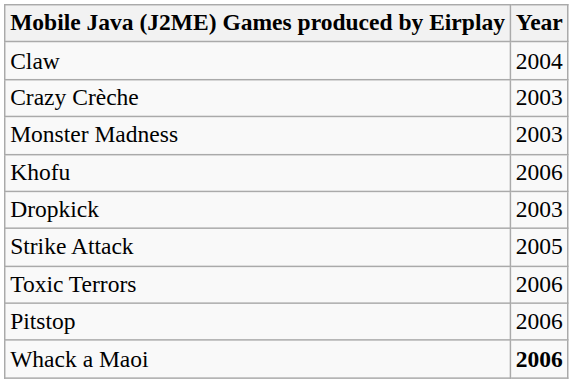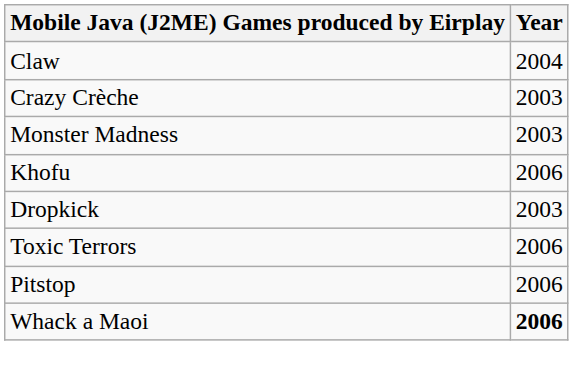 <table class="wikitable">
 <tr>
 <th>Mobile Java (J2ME) Games produced by Eirplay</th>
 <th>Year</th>
 </tr>
 <tr>
 <td>Claw</td>
 <td>2004</td>
 </tr>
 <tr>
 <td>Crazy Crèche</td>
 <td>2003</td>
 </tr>
 <tr>
 <td>Monster Madness</td>
 <td>2003</td>
 </tr>
 <tr>
 <td>Khofu</td>
 <td>2006</td>
 </tr>
 <tr>
 <td>Dropkick</td>
 <td>2003</td>
 </tr>
 <tr>
-<td>Strike Attack</td>
-<td>2005</td>
-</tr>
-<tr>
 <td>Toxic Terrors</td>
 <td>2006</td>
 </tr>
 <tr>
 <td>Pitstop</td>
 <td>2006</td>
 </tr>
 <tr>
 <td>Whack a Maoi</td>
 <td><strong>2006</strong></td>
 </tr>
 </table>
